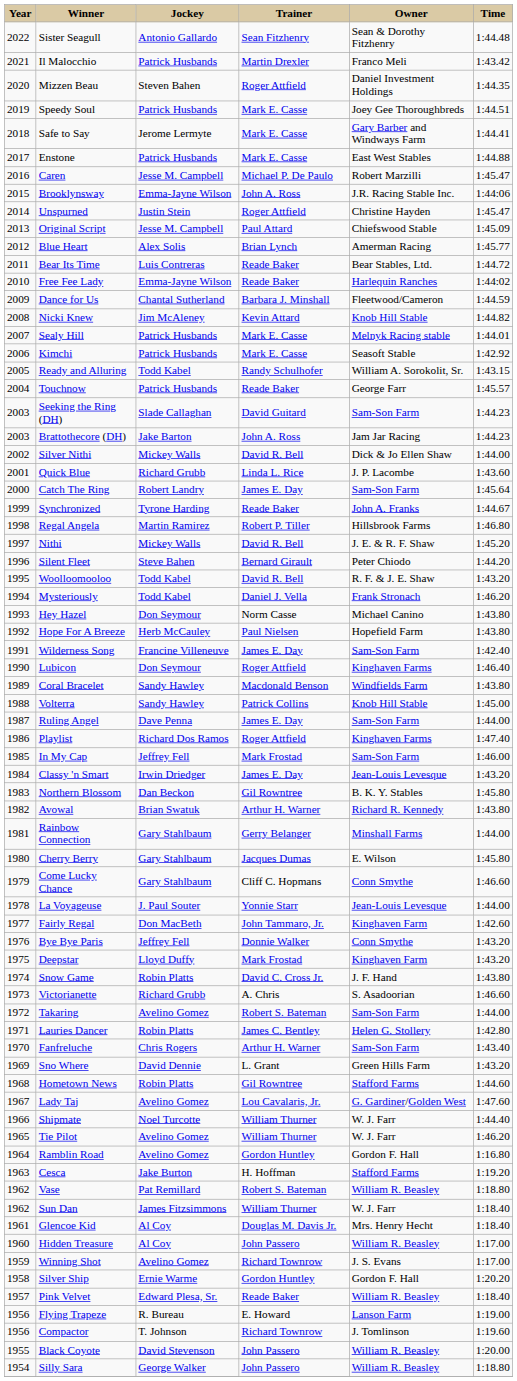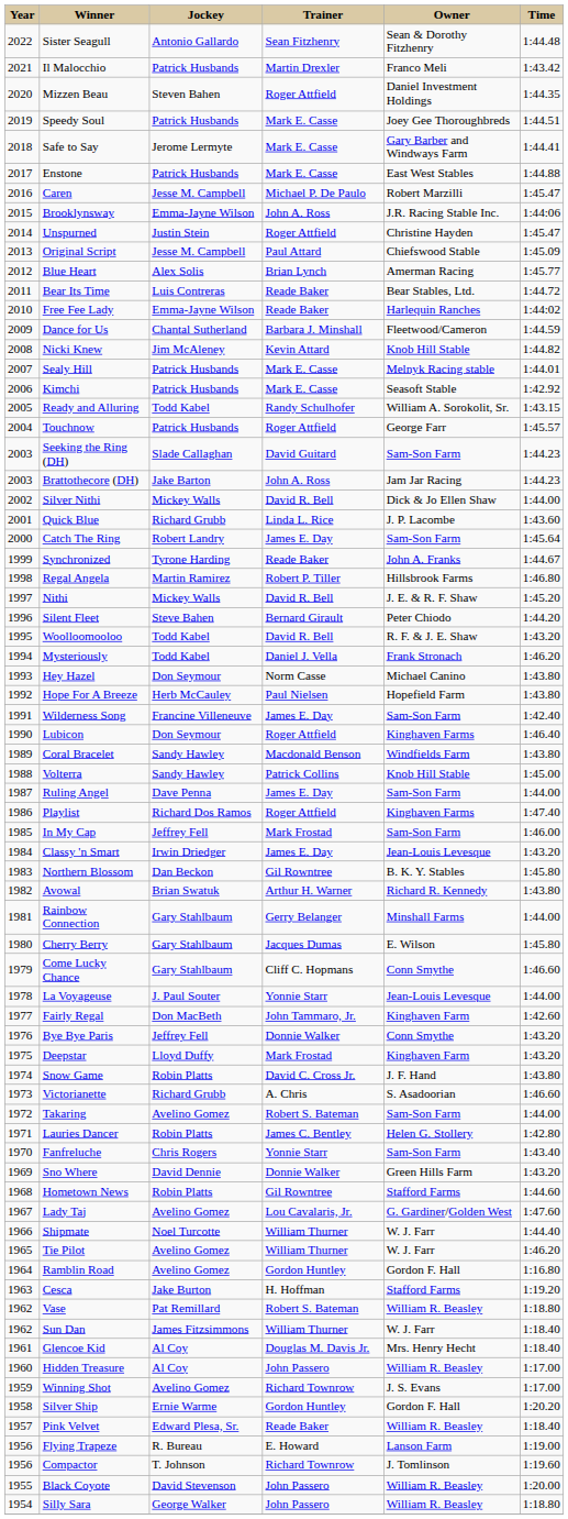 <table class="wikitable sortable">
 <tr>
 <th style="background-color:#DACAA5; width:38px">Year <br></th>
 <th style="background-color:#DACAA5; width:135px">Winner <br></th>
 <th style="background-color:#DACAA5; width:140px">Jockey <br></th>
 <th style="background-color:#DACAA5; width:150px">Trainer <br></th>
 <th style="background-color:#DACAA5; width:170px">Owner <br></th>
 <th style="background-color:#DACAA5">Time</th>
 </tr>
 <tr>
 <td>2022</td>
 <td>Sister Seagull</td>
 <td><a href='#'>Antonio Gallardo</a></td>
 <td><a href='#'>Sean Fitzhenry</a></td>
 <td>Sean & Dorothy Fitzhenry</td>
 <td>1:44.48</td>
 </tr>
 <tr>
 <td>2021</td>
 <td>Il Malocchio</td>
 <td><a href='#'>Patrick Husbands</a></td>
 <td><a href='#'>Martin Drexler</a></td>
 <td>Franco Meli</td>
 <td>1:43.42</td>
 </tr>
 <tr>
 <td>2020</td>
 <td>Mizzen Beau</td>
 <td>Steven Bahen</td>
 <td><a href='#'>Roger Attfield</a></td>
 <td>Daniel Investment Holdings</td>
 <td>1:44.35</td>
 </tr>
 <tr>
 <td>2019</td>
 <td>Speedy Soul</td>
 <td><a href='#'>Patrick Husbands</a></td>
 <td><a href='#'>Mark E. Casse</a></td>
 <td>Joey Gee Thoroughbreds</td>
 <td>1:44.51</td>
 </tr>
 <tr>
 <td>2018</td>
 <td>Safe to Say</td>
 <td>Jerome Lermyte</td>
 <td><a href='#'>Mark E. Casse</a></td>
 <td><a href='#'>Gary Barber</a> and Windways Farm</td>
 <td>1:44.41</td>
 </tr>
 <tr>
 <td>2017</td>
 <td>Enstone</td>
 <td><a href='#'>Patrick Husbands</a></td>
 <td><a href='#'>Mark E. Casse</a></td>
 <td>East West Stables</td>
 <td>1:44.88</td>
 </tr>
 <tr>
 <td>2016</td>
 <td><a href='#'>Caren</a></td>
 <td><a href='#'>Jesse M. Campbell</a></td>
 <td><a href='#'>Michael P. De Paulo</a></td>
 <td>Robert Marzilli</td>
 <td>1:45.47</td>
 </tr>
 <tr>
 <td>2015</td>
 <td><a href='#'>Brooklynsway</a></td>
 <td><a href='#'>Emma-Jayne Wilson</a></td>
 <td><a href='#'>John A. Ross</a></td>
 <td>J.R. Racing Stable Inc.</td>
 <td>1:44:06</td>
 </tr>
 <tr>
 <td>2014</td>
 <td><a href='#'>Unspurned</a></td>
 <td><a href='#'>Justin Stein</a></td>
 <td><a href='#'>Roger Attfield</a></td>
 <td>Christine Hayden</td>
 <td>1:45.47</td>
 </tr>
 <tr>
 <td>2013</td>
 <td><a href='#'>Original Script</a></td>
 <td><a href='#'>Jesse M. Campbell</a></td>
 <td><a href='#'>Paul Attard</a></td>
 <td>Chiefswood Stable</td>
 <td>1:45.09</td>
 </tr>
 <tr>
 <td>2012</td>
 <td><a href='#'>Blue Heart</a></td>
 <td><a href='#'>Alex Solis</a></td>
 <td><a href='#'>Brian Lynch</a></td>
 <td>Amerman Racing</td>
 <td>1:45.77</td>
 </tr>
 <tr>
 <td>2011</td>
 <td><a href='#'>Bear Its Time</a></td>
 <td><a href='#'>Luis Contreras</a></td>
 <td><a href='#'>Reade Baker</a></td>
 <td>Bear Stables, Ltd.</td>
 <td>1:44.72</td>
 </tr>
 <tr>
 <td>2010</td>
 <td><a href='#'>Free Fee Lady</a></td>
 <td><a href='#'>Emma-Jayne Wilson</a></td>
 <td><a href='#'>Reade Baker</a></td>
 <td><a href='#'>Harlequin Ranches</a></td>
 <td>1:44:02</td>
 </tr>
 <tr>
 <td>2009</td>
 <td><a href='#'>Dance for Us</a></td>
 <td><a href='#'>Chantal Sutherland</a></td>
 <td><a href='#'>Barbara J. Minshall</a></td>
 <td>Fleetwood/Cameron</td>
 <td>1:44.59</td>
 </tr>
 <tr>
 <td>2008</td>
 <td><a href='#'>Nicki Knew</a></td>
 <td><a href='#'>Jim McAleney</a></td>
 <td><a href='#'>Kevin Attard</a></td>
 <td><a href='#'>Knob Hill Stable</a></td>
 <td>1:44.82</td>
 </tr>
 <tr>
 <td>2007</td>
 <td><a href='#'>Sealy Hill</a></td>
 <td><a href='#'>Patrick Husbands</a></td>
 <td><a href='#'>Mark E. Casse</a></td>
 <td><a href='#'>Melnyk Racing stable</a></td>
 <td>1:44.01</td>
 </tr>
 <tr>
 <td>2006</td>
 <td><a href='#'>Kimchi</a></td>
 <td><a href='#'>Patrick Husbands</a></td>
 <td><a href='#'>Mark E. Casse</a></td>
 <td>Seasoft Stable</td>
 <td>1:42.92</td>
 </tr>
 <tr>
 <td>2005</td>
 <td><a href='#'>Ready and Alluring</a></td>
 <td><a href='#'>Todd Kabel</a></td>
 <td><a href='#'>Randy Schulhofer</a></td>
 <td>William A. Sorokolit, Sr.</td>
 <td>1:43.15</td>
 </tr>
 <tr>
 <td>2004</td>
 <td><a href='#'>Touchnow</a></td>
 <td><a href='#'>Patrick Husbands</a></td>
-<td><a href='#'>Reade Baker</a></td>
+<td><a href='#'>Roger Attfield</a></td>
 <td>George Farr</td>
 <td>1:45.57</td>
 </tr>
 <tr>
 <td>2003</td>
 <td><a href='#'>Seeking the Ring</a> (<a href='#'>DH</a>)</td>
 <td><a href='#'>Slade Callaghan</a></td>
 <td><a href='#'>David Guitard</a></td>
 <td><a href='#'>Sam-Son Farm</a></td>
 <td>1:44.23</td>
 </tr>
 <tr>
 <td>2003</td>
 <td><a href='#'>Brattothecore</a> (<a href='#'>DH</a>)</td>
 <td><a href='#'>Jake Barton</a></td>
 <td><a href='#'>John A. Ross</a></td>
 <td>Jam Jar Racing</td>
 <td>1:44.23</td>
 </tr>
 <tr>
 <td>2002</td>
 <td><a href='#'>Silver Nithi</a></td>
 <td><a href='#'>Mickey Walls</a></td>
 <td><a href='#'>David R. Bell</a></td>
 <td>Dick & Jo Ellen Shaw</td>
 <td>1:44.00</td>
 </tr>
 <tr>
 <td>2001</td>
 <td><a href='#'>Quick Blue</a></td>
 <td><a href='#'>Richard Grubb</a></td>
 <td><a href='#'>Linda L. Rice</a></td>
 <td>J. P. Lacombe</td>
 <td>1:43.60</td>
 </tr>
 <tr>
 <td>2000</td>
 <td><a href='#'>Catch The Ring</a></td>
 <td><a href='#'>Robert Landry</a></td>
 <td><a href='#'>James E. Day</a></td>
 <td><a href='#'>Sam-Son Farm</a></td>
 <td>1:45.64</td>
 </tr>
 <tr>
 <td>1999</td>
 <td><a href='#'>Synchronized</a></td>
 <td><a href='#'>Tyrone Harding</a></td>
 <td><a href='#'>Reade Baker</a></td>
 <td><a href='#'>John A. Franks</a></td>
 <td>1:44.67</td>
 </tr>
 <tr>
 <td>1998</td>
 <td><a href='#'>Regal Angela</a></td>
 <td><a href='#'>Martin Ramirez</a></td>
 <td><a href='#'>Robert P. Tiller</a></td>
 <td>Hillsbrook Farms</td>
 <td>1:46.80</td>
 </tr>
 <tr>
 <td>1997</td>
 <td><a href='#'>Nithi</a></td>
 <td><a href='#'>Mickey Walls</a></td>
 <td><a href='#'>David R. Bell</a></td>
 <td>J. E. & R. F. Shaw</td>
 <td>1:45.20</td>
 </tr>
 <tr>
 <td>1996</td>
 <td><a href='#'>Silent Fleet</a></td>
 <td><a href='#'>Steve Bahen</a></td>
 <td><a href='#'>Bernard Girault</a></td>
 <td>Peter Chiodo</td>
 <td>1:44.20</td>
 </tr>
 <tr>
 <td>1995</td>
 <td><a href='#'>Woolloomooloo</a></td>
 <td><a href='#'>Todd Kabel</a></td>
 <td><a href='#'>David R. Bell</a></td>
 <td>R. F. & J. E. Shaw</td>
 <td>1:43.20</td>
 </tr>
 <tr>
 <td>1994</td>
 <td><a href='#'>Mysteriously</a></td>
 <td><a href='#'>Todd Kabel</a></td>
 <td><a href='#'>Daniel J. Vella</a></td>
 <td><a href='#'>Frank Stronach</a></td>
 <td>1:46.20</td>
 </tr>
 <tr>
 <td>1993</td>
 <td><a href='#'>Hey Hazel</a></td>
 <td><a href='#'>Don Seymour</a></td>
 <td>Norm Casse</td>
 <td>Michael Canino</td>
 <td>1:43.80</td>
 </tr>
 <tr>
 <td>1992</td>
 <td><a href='#'>Hope For A Breeze</a></td>
 <td><a href='#'>Herb McCauley</a></td>
 <td><a href='#'>Paul Nielsen</a></td>
 <td>Hopefield Farm</td>
 <td>1:43.80</td>
 </tr>
 <tr>
 <td>1991</td>
 <td><a href='#'>Wilderness Song</a></td>
 <td><a href='#'>Francine Villeneuve</a></td>
 <td><a href='#'>James E. Day</a></td>
 <td><a href='#'>Sam-Son Farm</a></td>
 <td>1:42.40</td>
 </tr>
 <tr>
 <td>1990</td>
 <td><a href='#'>Lubicon</a></td>
 <td><a href='#'>Don Seymour</a></td>
 <td><a href='#'>Roger Attfield</a></td>
 <td><a href='#'>Kinghaven Farms</a></td>
 <td>1:46.40</td>
 </tr>
 <tr>
 <td>1989</td>
 <td><a href='#'>Coral Bracelet</a></td>
 <td><a href='#'>Sandy Hawley</a></td>
 <td><a href='#'>Macdonald Benson</a></td>
 <td><a href='#'>Windfields Farm</a></td>
 <td>1:43.80</td>
 </tr>
 <tr>
 <td>1988</td>
 <td><a href='#'>Volterra</a></td>
 <td><a href='#'>Sandy Hawley</a></td>
 <td><a href='#'>Patrick Collins</a></td>
 <td><a href='#'>Knob Hill Stable</a></td>
 <td>1:45.00</td>
 </tr>
 <tr>
 <td>1987</td>
 <td><a href='#'>Ruling Angel</a></td>
 <td><a href='#'>Dave Penna</a></td>
 <td><a href='#'>James E. Day</a></td>
 <td><a href='#'>Sam-Son Farm</a></td>
 <td>1:44.00</td>
 </tr>
 <tr>
 <td>1986</td>
 <td><a href='#'>Playlist</a></td>
 <td><a href='#'>Richard Dos Ramos</a></td>
 <td><a href='#'>Roger Attfield</a></td>
 <td><a href='#'>Kinghaven Farms</a></td>
 <td>1:47.40</td>
 </tr>
 <tr>
 <td>1985</td>
 <td><a href='#'>In My Cap</a></td>
 <td><a href='#'>Jeffrey Fell</a></td>
 <td><a href='#'>Mark Frostad</a></td>
 <td><a href='#'>Sam-Son Farm</a></td>
 <td>1:46.00</td>
 </tr>
 <tr>
 <td>1984</td>
 <td><a href='#'>Classy 'n Smart</a></td>
 <td><a href='#'>Irwin Driedger</a></td>
 <td><a href='#'>James E. Day</a></td>
 <td><a href='#'>Jean-Louis Levesque</a></td>
 <td>1:43.20</td>
 </tr>
 <tr>
 <td>1983</td>
 <td><a href='#'>Northern Blossom</a></td>
 <td><a href='#'>Dan Beckon</a></td>
 <td><a href='#'>Gil Rowntree</a></td>
 <td>B. K. Y. Stables</td>
 <td>1:45.80</td>
 </tr>
 <tr>
 <td>1982</td>
 <td><a href='#'>Avowal</a></td>
 <td><a href='#'>Brian Swatuk</a></td>
 <td><a href='#'>Arthur H. Warner</a></td>
 <td><a href='#'>Richard R. Kennedy</a></td>
 <td>1:43.80</td>
 </tr>
 <tr>
 <td>1981</td>
 <td><a href='#'>Rainbow Connection</a></td>
 <td><a href='#'>Gary Stahlbaum</a></td>
 <td><a href='#'>Gerry Belanger</a></td>
 <td><a href='#'>Minshall Farms</a></td>
 <td>1:44.00</td>
 </tr>
 <tr>
 <td>1980</td>
 <td><a href='#'>Cherry Berry</a></td>
 <td><a href='#'>Gary Stahlbaum</a></td>
 <td><a href='#'>Jacques Dumas</a></td>
 <td>E. Wilson</td>
 <td>1:45.80</td>
 </tr>
 <tr>
 <td>1979</td>
 <td><a href='#'>Come Lucky Chance</a></td>
 <td><a href='#'>Gary Stahlbaum</a></td>
 <td>Cliff C. Hopmans</td>
 <td><a href='#'>Conn Smythe</a></td>
 <td>1:46.60</td>
 </tr>
 <tr>
 <td>1978</td>
 <td><a href='#'>La Voyageuse</a></td>
 <td><a href='#'>J. Paul Souter</a></td>
 <td><a href='#'>Yonnie Starr</a></td>
 <td><a href='#'>Jean-Louis Levesque</a></td>
 <td>1:44.00</td>
 </tr>
 <tr>
 <td>1977</td>
 <td><a href='#'>Fairly Regal</a></td>
 <td><a href='#'>Don MacBeth</a></td>
 <td><a href='#'>John Tammaro, Jr.</a></td>
 <td><a href='#'>Kinghaven Farm</a></td>
 <td>1:42.60</td>
 </tr>
 <tr>
 <td>1976</td>
 <td><a href='#'>Bye Bye Paris</a></td>
 <td><a href='#'>Jeffrey Fell</a></td>
 <td><a href='#'>Donnie Walker</a></td>
 <td><a href='#'>Conn Smythe</a></td>
 <td>1:43.20</td>
 </tr>
 <tr>
 <td>1975</td>
 <td><a href='#'>Deepstar</a></td>
 <td><a href='#'>Lloyd Duffy</a></td>
 <td><a href='#'>Mark Frostad</a></td>
 <td><a href='#'>Kinghaven Farm</a></td>
 <td>1:43.20</td>
 </tr>
 <tr>
 <td>1974</td>
 <td><a href='#'>Snow Game</a></td>
 <td><a href='#'>Robin Platts</a></td>
 <td><a href='#'>David C. Cross Jr.</a></td>
 <td>J. F. Hand</td>
 <td>1:43.80</td>
 </tr>
 <tr>
 <td>1973</td>
 <td><a href='#'>Victorianette</a></td>
 <td><a href='#'>Richard Grubb</a></td>
 <td>A. Chris</td>
 <td>S. Asadoorian</td>
 <td>1:46.60</td>
 </tr>
 <tr>
 <td>1972</td>
 <td><a href='#'>Takaring</a></td>
 <td><a href='#'>Avelino Gomez</a></td>
 <td><a href='#'>Robert S. Bateman</a></td>
 <td><a href='#'>Sam-Son Farm</a></td>
 <td>1:44.00</td>
 </tr>
 <tr>
 <td>1971</td>
 <td><a href='#'>Lauries Dancer</a></td>
 <td><a href='#'>Robin Platts</a></td>
 <td><a href='#'>James C. Bentley</a></td>
 <td><a href='#'>Helen G. Stollery</a></td>
 <td>1:42.80</td>
 </tr>
 <tr>
 <td>1970</td>
 <td><a href='#'>Fanfreluche</a></td>
 <td><a href='#'>Chris Rogers</a></td>
-<td><a href='#'>Arthur H. Warner</a></td>
+<td><a href='#'>Yonnie Starr</a></td>
 <td><a href='#'>Sam-Son Farm</a></td>
 <td>1:43.40</td>
 </tr>
 <tr>
 <td>1969</td>
 <td><a href='#'>Sno Where</a></td>
 <td><a href='#'>David Dennie</a></td>
-<td>L. Grant</td>
+<td><a href='#'>Donnie Walker</a></td>
 <td>Green Hills Farm</td>
 <td>1:43.20</td>
 </tr>
 <tr>
 <td>1968</td>
 <td><a href='#'>Hometown News</a></td>
 <td><a href='#'>Robin Platts</a></td>
 <td><a href='#'>Gil Rowntree</a></td>
 <td><a href='#'>Stafford Farms</a></td>
 <td>1:44.60</td>
 </tr>
 <tr>
 <td>1967</td>
 <td><a href='#'>Lady Taj</a></td>
 <td><a href='#'>Avelino Gomez</a></td>
 <td><a href='#'>Lou Cavalaris, Jr.</a></td>
 <td><a href='#'>G. Gardiner</a>/<a href='#'>Golden West</a></td>
 <td>1:47.60</td>
 </tr>
 <tr>
 <td>1966</td>
 <td><a href='#'>Shipmate</a></td>
 <td><a href='#'>Noel Turcotte</a></td>
 <td><a href='#'>William Thurner</a></td>
 <td>W. J. Farr</td>
 <td>1:44.40</td>
 </tr>
 <tr>
 <td>1965</td>
 <td><a href='#'>Tie Pilot</a></td>
 <td><a href='#'>Avelino Gomez</a></td>
 <td><a href='#'>William Thurner</a></td>
 <td>W. J. Farr</td>
 <td>1:46.20</td>
 </tr>
 <tr>
 <td>1964</td>
 <td><a href='#'>Ramblin Road</a></td>
 <td><a href='#'>Avelino Gomez</a></td>
 <td><a href='#'>Gordon Huntley</a></td>
 <td>Gordon F. Hall</td>
 <td>1:16.80</td>
 </tr>
 <tr>
 <td>1963</td>
 <td><a href='#'>Cesca</a></td>
 <td><a href='#'>Jake Burton</a></td>
 <td>H. Hoffman</td>
 <td><a href='#'>Stafford Farms</a></td>
 <td>1:19.20</td>
 </tr>
 <tr>
 <td>1962</td>
 <td><a href='#'>Vase</a></td>
 <td><a href='#'>Pat Remillard</a></td>
 <td><a href='#'>Robert S. Bateman</a></td>
 <td><a href='#'>William R. Beasley</a></td>
 <td>1:18.80</td>
 </tr>
 <tr>
 <td>1962</td>
 <td><a href='#'>Sun Dan</a></td>
 <td><a href='#'>James Fitzsimmons</a></td>
 <td><a href='#'>William Thurner</a></td>
 <td>W. J. Farr</td>
 <td>1:18.40</td>
 </tr>
 <tr>
 <td>1961</td>
 <td><a href='#'>Glencoe Kid</a></td>
 <td><a href='#'>Al Coy</a></td>
 <td><a href='#'>Douglas M. Davis Jr.</a></td>
 <td>Mrs. Henry Hecht</td>
 <td>1:18.40</td>
 </tr>
 <tr>
 <td>1960</td>
 <td><a href='#'>Hidden Treasure</a></td>
 <td><a href='#'>Al Coy</a></td>
 <td><a href='#'>John Passero</a></td>
 <td><a href='#'>William R. Beasley</a></td>
 <td>1:17.00</td>
 </tr>
 <tr>
 <td>1959</td>
 <td><a href='#'>Winning Shot</a></td>
 <td><a href='#'>Avelino Gomez</a></td>
 <td><a href='#'>Richard Townrow</a></td>
 <td>J. S. Evans</td>
 <td>1:17.00</td>
 </tr>
 <tr>
 <td>1958</td>
 <td><a href='#'>Silver Ship</a></td>
 <td><a href='#'>Ernie Warme</a></td>
 <td><a href='#'>Gordon Huntley</a></td>
 <td>Gordon F. Hall</td>
 <td>1:20.20</td>
 </tr>
 <tr>
 <td>1957</td>
 <td><a href='#'>Pink Velvet</a></td>
 <td><a href='#'>Edward Plesa, Sr.</a></td>
 <td><a href='#'>Reade Baker</a></td>
 <td><a href='#'>William R. Beasley</a></td>
 <td>1:18.40</td>
 </tr>
 <tr>
 <td>1956</td>
 <td><a href='#'>Flying Trapeze</a></td>
 <td>R. Bureau</td>
 <td>E. Howard</td>
 <td><a href='#'>Lanson Farm</a></td>
 <td>1:19.00</td>
 </tr>
 <tr>
 <td>1956</td>
 <td><a href='#'>Compactor</a></td>
 <td>T. Johnson</td>
 <td><a href='#'>Richard Townrow</a></td>
 <td>J. Tomlinson</td>
 <td>1:19.60</td>
 </tr>
 <tr>
 <td>1955</td>
 <td><a href='#'>Black Coyote</a></td>
 <td><a href='#'>David Stevenson</a></td>
 <td><a href='#'>John Passero</a></td>
 <td><a href='#'>William R. Beasley</a></td>
 <td>1:20.00</td>
 </tr>
 <tr>
 <td>1954</td>
 <td><a href='#'>Silly Sara</a></td>
 <td><a href='#'>George Walker</a></td>
 <td><a href='#'>John Passero</a></td>
 <td><a href='#'>William R. Beasley</a></td>
 <td>1:18.80</td>
 </tr>
 <tr>
 </tr>
 </table>
